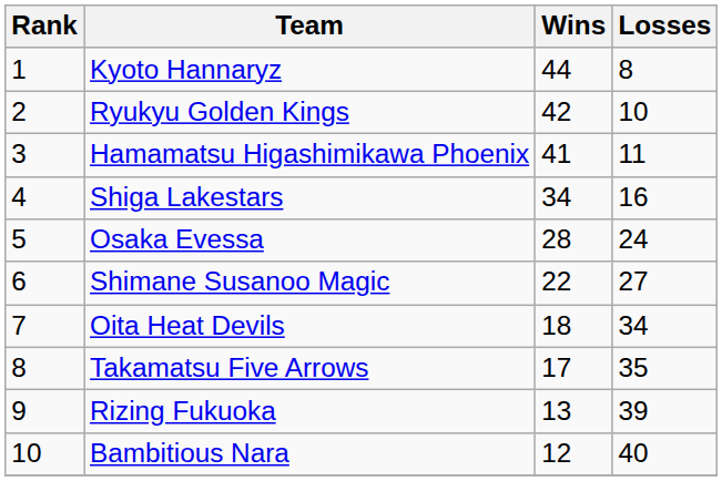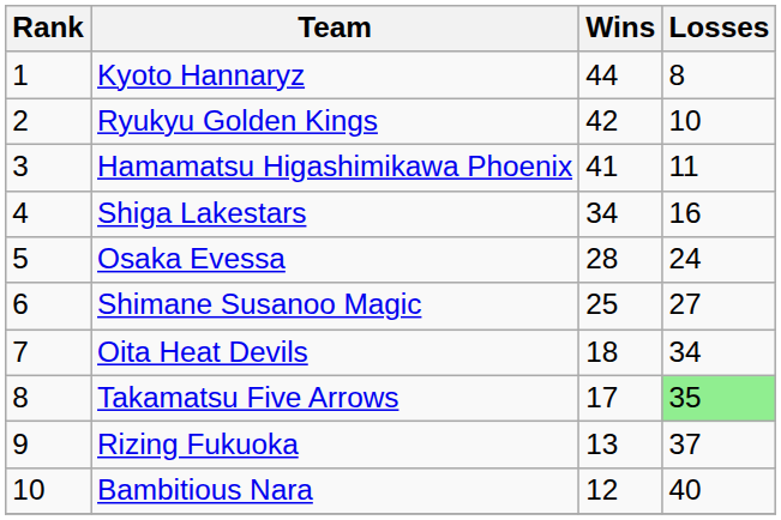 <table class="wikitable">
 <tr>
 <th scope="col">Rank</th>
 <th scope="col">Team</th>
 <th scope="col">Wins</th>
 <th scope="col">Losses</th>
 </tr>
 <tr>
 <td>1</td>
 <td><a href='#'>Kyoto Hannaryz</a></td>
 <td>44</td>
 <td>8</td>
 </tr>
 <tr>
 <td>2</td>
 <td><a href='#'>Ryukyu Golden Kings</a></td>
 <td>42</td>
 <td>10</td>
 </tr>
 <tr>
 <td>3</td>
 <td><a href='#'>Hamamatsu Higashimikawa Phoenix</a></td>
 <td>41</td>
 <td>11</td>
 </tr>
 <tr>
 <td>4</td>
 <td><a href='#'>Shiga Lakestars</a></td>
 <td>34</td>
 <td>16</td>
 </tr>
 <tr>
 <td>5</td>
 <td><a href='#'>Osaka Evessa</a></td>
 <td>28</td>
 <td>24</td>
 </tr>
 <tr>
 <td>6</td>
 <td><a href='#'>Shimane Susanoo Magic</a></td>
-<td>22</td>
+<td>25</td>
 <td>27</td>
 </tr>
 <tr>
 <td>7</td>
 <td><a href='#'>Oita Heat Devils</a></td>
 <td>18</td>
 <td>34</td>
 </tr>
 <tr>
 <td>8</td>
 <td><a href='#'>Takamatsu Five Arrows</a></td>
 <td>17</td>
-<td>35</td>
+<td style="background: lightgreen;">35</td>
 </tr>
 <tr>
 <td>9</td>
 <td><a href='#'>Rizing Fukuoka</a></td>
 <td>13</td>
-<td>39</td>
+<td>37</td>
 </tr>
 <tr>
 <td>10</td>
 <td><a href='#'>Bambitious Nara</a></td>
 <td>12</td>
 <td>40</td>
 </tr>
 <tr>
 </tr>
 </table>
